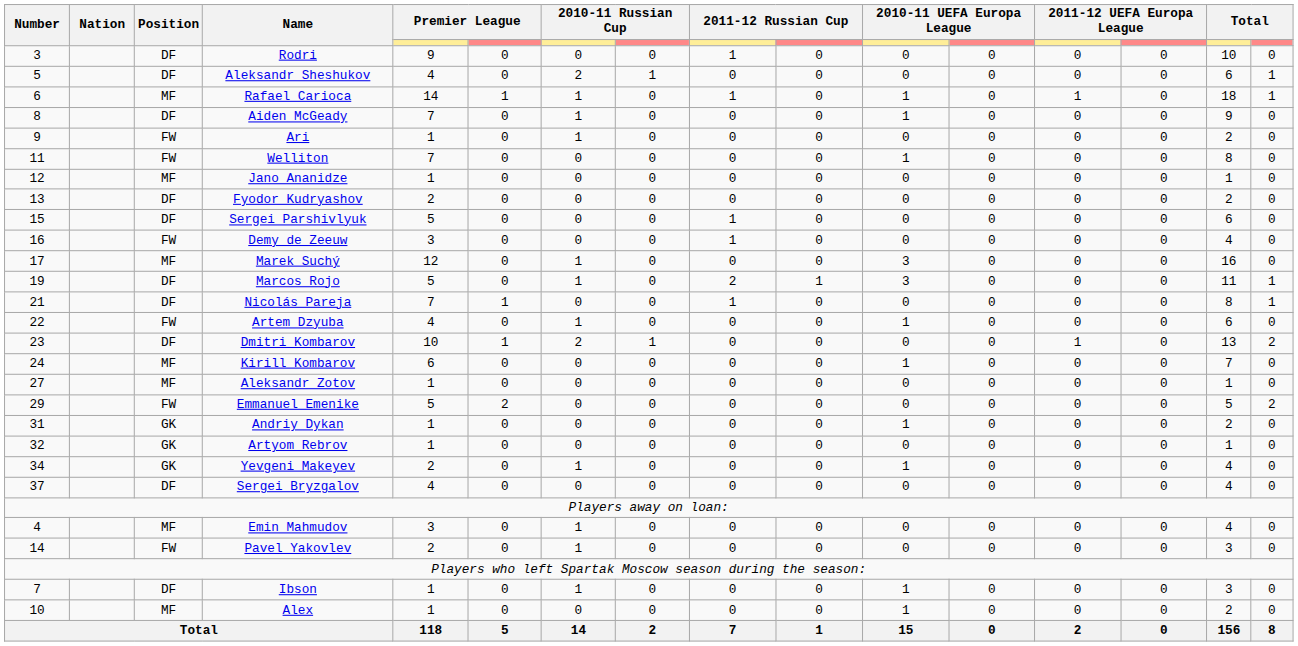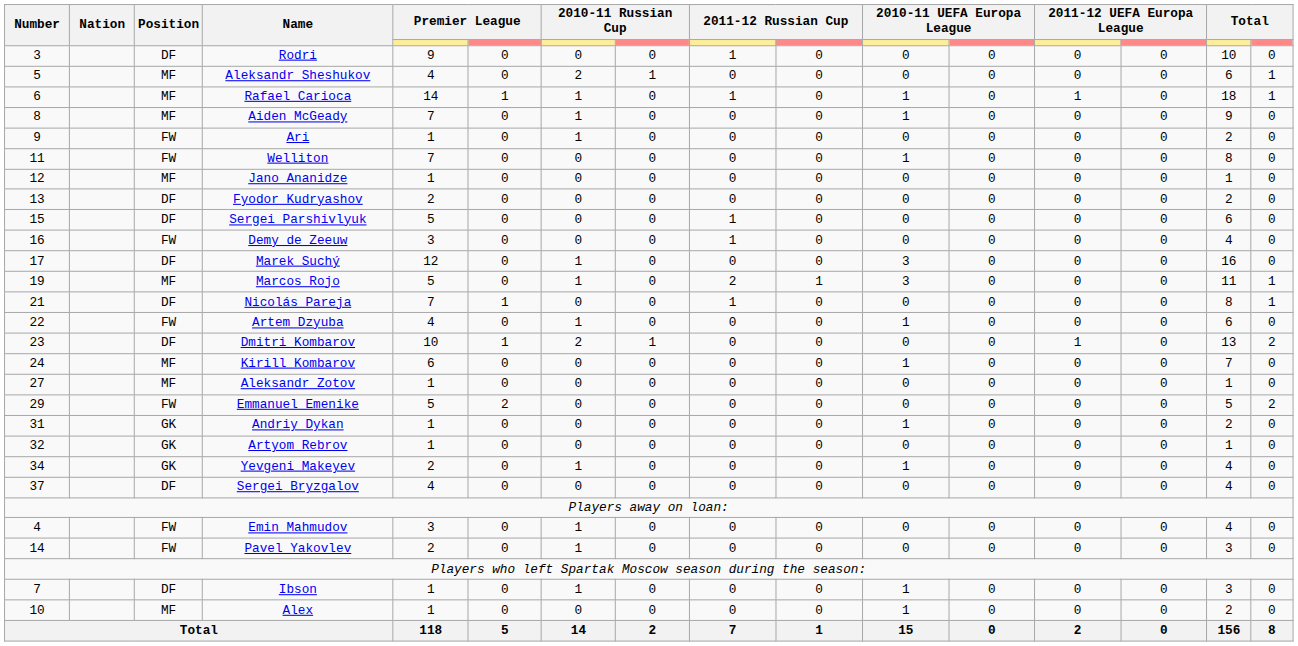 <table class="wikitable" style="font-size: 95%; text-align: center;">
 <tr>
 <th rowspan=2 width=60>Number</th>
 <th rowspan=2 width=60>Nation</th>
 <th rowspan=2 width=60>Position</th>
 <th rowspan=2 width=200>Name</th>
 <th colspan=2>Premier League</th>
 <th colspan=2>2010-11 Russian Cup</th>
 <th colspan=2>2011-12 Russian Cup</th>
 <th colspan=2>2010-11 UEFA Europa League</th>
 <th colspan=2>2011-12 UEFA Europa League</th>
 <th colspan=2>Total</th>
 </tr>
 <tr>
 <th style="width:75px; background:#fe9;"></th>
 <th style="width:75px; background:#ff8888;"></th>
 <th style="width:75px; background:#fe9;"></th>
 <th style="width:75px; background:#ff8888;"></th>
 <th style="width:90px; background:#fe9;"></th>
 <th style="width:90px; background:#ff8888;"></th>
 <th style="width:90px; background:#fe9;"></th>
 <th style="width:90px; background:#ff8888;"></th>
 <th style="width:90px; background:#fe9;"></th>
 <th style="width:90px; background:#ff8888;"></th>
 <th style="width:40px; background:#fe9;"></th>
 <th style="width:40px; background:#ff8888;"></th>
 </tr>
 <tr>
 <td>3</td>
 <td></td>
 <td>DF</td>
 <td><a href='#'>Rodri</a></td>
 <td>9</td>
 <td>0</td>
 <td>0</td>
 <td>0</td>
 <td>1</td>
 <td>0</td>
 <td>0</td>
 <td>0</td>
 <td>0</td>
 <td>0</td>
 <td>10</td>
 <td>0</td>
 </tr>
 <tr>
 <td>5</td>
 <td></td>
-<td>DF</td>
+<td>MF</td>
 <td><a href='#'>Aleksandr Sheshukov</a></td>
 <td>4</td>
 <td>0</td>
 <td>2</td>
 <td>1</td>
 <td>0</td>
 <td>0</td>
 <td>0</td>
 <td>0</td>
 <td>0</td>
 <td>0</td>
 <td>6</td>
 <td>1</td>
 </tr>
 <tr>
 <td>6</td>
 <td></td>
 <td>MF</td>
 <td><a href='#'>Rafael Carioca</a></td>
 <td>14</td>
 <td>1</td>
 <td>1</td>
 <td>0</td>
 <td>1</td>
 <td>0</td>
 <td>1</td>
 <td>0</td>
 <td>1</td>
 <td>0</td>
 <td>18</td>
 <td>1</td>
 </tr>
 <tr>
 <td>8</td>
 <td></td>
-<td>DF</td>
+<td>MF</td>
 <td><a href='#'>Aiden McGeady</a></td>
 <td>7</td>
 <td>0</td>
 <td>1</td>
 <td>0</td>
 <td>0</td>
 <td>0</td>
 <td>1</td>
 <td>0</td>
 <td>0</td>
 <td>0</td>
 <td>9</td>
 <td>0</td>
 </tr>
 <tr>
 <td>9</td>
 <td></td>
 <td>FW</td>
 <td><a href='#'>Ari</a></td>
 <td>1</td>
 <td>0</td>
 <td>1</td>
 <td>0</td>
 <td>0</td>
 <td>0</td>
 <td>0</td>
 <td>0</td>
 <td>0</td>
 <td>0</td>
 <td>2</td>
 <td>0</td>
 </tr>
 <tr>
 <td>11</td>
 <td></td>
 <td>FW</td>
 <td><a href='#'>Welliton</a></td>
 <td>7</td>
 <td>0</td>
 <td>0</td>
 <td>0</td>
 <td>0</td>
 <td>0</td>
 <td>1</td>
 <td>0</td>
 <td>0</td>
 <td>0</td>
 <td>8</td>
 <td>0</td>
 </tr>
 <tr>
 <td>12</td>
 <td></td>
 <td>MF</td>
 <td><a href='#'>Jano Ananidze</a></td>
 <td>1</td>
 <td>0</td>
 <td>0</td>
 <td>0</td>
 <td>0</td>
 <td>0</td>
 <td>0</td>
 <td>0</td>
 <td>0</td>
 <td>0</td>
 <td>1</td>
 <td>0</td>
 </tr>
 <tr>
 <td>13</td>
 <td></td>
 <td>DF</td>
 <td><a href='#'>Fyodor Kudryashov</a></td>
 <td>2</td>
 <td>0</td>
 <td>0</td>
 <td>0</td>
 <td>0</td>
 <td>0</td>
 <td>0</td>
 <td>0</td>
 <td>0</td>
 <td>0</td>
 <td>2</td>
 <td>0</td>
 </tr>
 <tr>
 <td>15</td>
 <td></td>
 <td>DF</td>
 <td><a href='#'>Sergei Parshivlyuk</a></td>
 <td>5</td>
 <td>0</td>
 <td>0</td>
 <td>0</td>
 <td>1</td>
 <td>0</td>
 <td>0</td>
 <td>0</td>
 <td>0</td>
 <td>0</td>
 <td>6</td>
 <td>0</td>
 </tr>
 <tr>
 <td>16</td>
 <td></td>
 <td>FW</td>
 <td><a href='#'>Demy de Zeeuw</a></td>
 <td>3</td>
 <td>0</td>
 <td>0</td>
 <td>0</td>
 <td>1</td>
 <td>0</td>
 <td>0</td>
 <td>0</td>
 <td>0</td>
 <td>0</td>
 <td>4</td>
 <td>0</td>
 </tr>
 <tr>
 <td>17</td>
 <td></td>
-<td>MF</td>
+<td>DF</td>
 <td><a href='#'>Marek Suchý</a></td>
 <td>12</td>
 <td>0</td>
 <td>1</td>
 <td>0</td>
 <td>0</td>
 <td>0</td>
 <td>3</td>
 <td>0</td>
 <td>0</td>
 <td>0</td>
 <td>16</td>
 <td>0</td>
 </tr>
 <tr>
 <td>19</td>
 <td></td>
-<td>DF</td>
+<td>MF</td>
 <td><a href='#'>Marcos Rojo</a></td>
 <td>5</td>
 <td>0</td>
 <td>1</td>
 <td>0</td>
 <td>2</td>
 <td>1</td>
 <td>3</td>
 <td>0</td>
 <td>0</td>
 <td>0</td>
 <td>11</td>
 <td>1</td>
 </tr>
 <tr>
 <td>21</td>
 <td></td>
 <td>DF</td>
 <td><a href='#'>Nicolás Pareja</a></td>
 <td>7</td>
 <td>1</td>
 <td>0</td>
 <td>0</td>
 <td>1</td>
 <td>0</td>
 <td>0</td>
 <td>0</td>
 <td>0</td>
 <td>0</td>
 <td>8</td>
 <td>1</td>
 </tr>
 <tr>
 <td>22</td>
 <td></td>
 <td>FW</td>
 <td><a href='#'>Artem Dzyuba</a></td>
 <td>4</td>
 <td>0</td>
 <td>1</td>
 <td>0</td>
 <td>0</td>
 <td>0</td>
 <td>1</td>
 <td>0</td>
 <td>0</td>
 <td>0</td>
 <td>6</td>
 <td>0</td>
 </tr>
 <tr>
 <td>23</td>
 <td></td>
 <td>DF</td>
 <td><a href='#'>Dmitri Kombarov</a></td>
 <td>10</td>
 <td>1</td>
 <td>2</td>
 <td>1</td>
 <td>0</td>
 <td>0</td>
 <td>0</td>
 <td>0</td>
 <td>1</td>
 <td>0</td>
 <td>13</td>
 <td>2</td>
 </tr>
 <tr>
 <td>24</td>
 <td></td>
 <td>MF</td>
 <td><a href='#'>Kirill Kombarov</a></td>
 <td>6</td>
 <td>0</td>
 <td>0</td>
 <td>0</td>
 <td>0</td>
 <td>0</td>
 <td>1</td>
 <td>0</td>
 <td>0</td>
 <td>0</td>
 <td>7</td>
 <td>0</td>
 </tr>
 <tr>
 <td>27</td>
 <td></td>
 <td>MF</td>
 <td><a href='#'>Aleksandr Zotov</a></td>
 <td>1</td>
 <td>0</td>
 <td>0</td>
 <td>0</td>
 <td>0</td>
 <td>0</td>
 <td>0</td>
 <td>0</td>
 <td>0</td>
 <td>0</td>
 <td>1</td>
 <td>0</td>
 </tr>
 <tr>
 <td>29</td>
 <td></td>
 <td>FW</td>
 <td><a href='#'>Emmanuel Emenike</a></td>
 <td>5</td>
 <td>2</td>
 <td>0</td>
 <td>0</td>
 <td>0</td>
 <td>0</td>
 <td>0</td>
 <td>0</td>
 <td>0</td>
 <td>0</td>
 <td>5</td>
 <td>2</td>
 </tr>
 <tr>
 <td>31</td>
 <td></td>
 <td>GK</td>
 <td><a href='#'>Andriy Dykan</a></td>
 <td>1</td>
 <td>0</td>
 <td>0</td>
 <td>0</td>
 <td>0</td>
 <td>0</td>
 <td>1</td>
 <td>0</td>
 <td>0</td>
 <td>0</td>
 <td>2</td>
 <td>0</td>
 </tr>
 <tr>
 <td>32</td>
 <td></td>
 <td>GK</td>
 <td><a href='#'>Artyom Rebrov</a></td>
 <td>1</td>
 <td>0</td>
 <td>0</td>
 <td>0</td>
 <td>0</td>
 <td>0</td>
 <td>0</td>
 <td>0</td>
 <td>0</td>
 <td>0</td>
 <td>1</td>
 <td>0</td>
 </tr>
 <tr>
 <td>34</td>
 <td></td>
 <td>GK</td>
 <td><a href='#'>Yevgeni Makeyev</a></td>
 <td>2</td>
 <td>0</td>
 <td>1</td>
 <td>0</td>
 <td>0</td>
 <td>0</td>
 <td>1</td>
 <td>0</td>
 <td>0</td>
 <td>0</td>
 <td>4</td>
 <td>0</td>
 </tr>
 <tr>
 <td>37</td>
 <td></td>
 <td>DF</td>
 <td><a href='#'>Sergei Bryzgalov</a></td>
 <td>4</td>
 <td>0</td>
 <td>0</td>
 <td>0</td>
 <td>0</td>
 <td>0</td>
 <td>0</td>
 <td>0</td>
 <td>0</td>
 <td>0</td>
 <td>4</td>
 <td>0</td>
 </tr>
 <tr>
 <td colspan="16"><em>Players away on loan:</em></td>
 </tr>
 <tr>
 <td>4</td>
 <td></td>
-<td>MF</td>
+<td>FW</td>
 <td><a href='#'>Emin Mahmudov</a></td>
 <td>3</td>
 <td>0</td>
 <td>1</td>
 <td>0</td>
 <td>0</td>
 <td>0</td>
 <td>0</td>
 <td>0</td>
 <td>0</td>
 <td>0</td>
 <td>4</td>
 <td>0</td>
 </tr>
 <tr>
 <td>14</td>
 <td></td>
 <td>FW</td>
 <td><a href='#'>Pavel Yakovlev</a></td>
 <td>2</td>
 <td>0</td>
 <td>1</td>
 <td>0</td>
 <td>0</td>
 <td>0</td>
 <td>0</td>
 <td>0</td>
 <td>0</td>
 <td>0</td>
 <td>3</td>
 <td>0</td>
 </tr>
 <tr>
 <td colspan="16"><em>Players who left Spartak Moscow season during the season:</em></td>
 </tr>
 <tr>
 <td>7</td>
 <td></td>
 <td>DF</td>
 <td><a href='#'>Ibson</a></td>
 <td>1</td>
 <td>0</td>
 <td>1</td>
 <td>0</td>
 <td>0</td>
 <td>0</td>
 <td>1</td>
 <td>0</td>
 <td>0</td>
 <td>0</td>
 <td>3</td>
 <td>0</td>
 </tr>
 <tr>
 <td>10</td>
 <td></td>
 <td>MF</td>
 <td><a href='#'>Alex</a></td>
 <td>1</td>
 <td>0</td>
 <td>0</td>
 <td>0</td>
 <td>0</td>
 <td>0</td>
 <td>1</td>
 <td>0</td>
 <td>0</td>
 <td>0</td>
 <td>2</td>
 <td>0</td>
 </tr>
 <tr>
 <th colspan=4>Total</th>
 <th>118</th>
 <th>5</th>
 <th>14</th>
 <th>2</th>
 <th>7</th>
 <th>1</th>
 <th>15</th>
 <th>0</th>
 <th>2</th>
 <th>0</th>
 <th>156</th>
 <th>8</th>
 </tr>
 </table>
